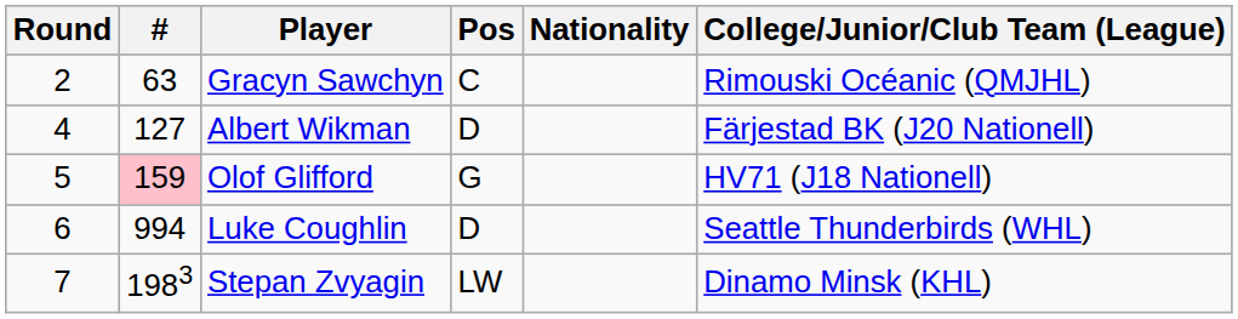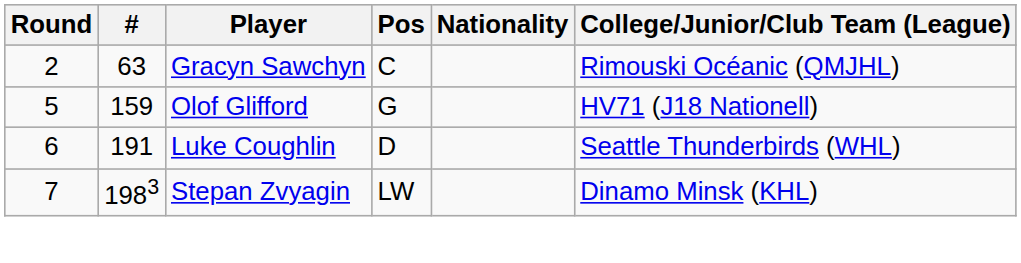 <table class="wikitable">
 <tr>
 <th>Round</th>
 <th>#</th>
 <th>Player</th>
 <th>Pos</th>
 <th>Nationality</th>
 <th>College/Junior/Club Team (League)</th>
 </tr>
 <tr>
 <td style="text-align:center;">2</td>
 <td style="text-align:center;">63</td>
 <td><a href='#'>Gracyn Sawchyn</a></td>
 <td>C</td>
 <td></td>
 <td><a href='#'>Rimouski Océanic</a> (<a href='#'>QMJHL</a>)</td>
 </tr>
 <tr>
-<td style="text-align:center;">4</td>
-<td style="text-align:center;">127</td>
-<td><a href='#'>Albert Wikman</a></td>
-<td>D</td>
-<td></td>
-<td><a href='#'>Färjestad BK</a> (<a href='#'>J20 Nationell</a>)</td>
-</tr>
-<tr>
 <td style="text-align:center;">5</td>
-<td style="background: pink; text-align:center;">159</td>
+<td style="text-align:center;">159</td>
 <td><a href='#'>Olof Glifford</a></td>
 <td>G</td>
 <td></td>
 <td><a href='#'>HV71</a> (<a href='#'>J18 Nationell</a>)</td>
 </tr>
 <tr>
 <td style="text-align:center;">6</td>
-<td style="text-align:center;">994</td>
+<td style="text-align:center;">191</td>
 <td><a href='#'>Luke Coughlin</a></td>
 <td>D</td>
 <td></td>
 <td><a href='#'>Seattle Thunderbirds</a> (<a href='#'>WHL</a>)</td>
 </tr>
 <tr>
 <td style="text-align:center;">7</td>
 <td style="text-align:center;">198<sup>3</sup></td>
 <td><a href='#'>Stepan Zvyagin</a></td>
 <td>LW</td>
 <td></td>
 <td><a href='#'>Dinamo Minsk</a> (<a href='#'>KHL</a>)</td>
 </tr>
 </table>
